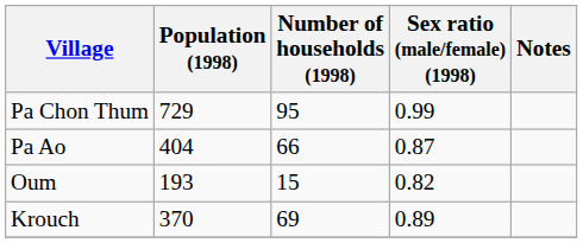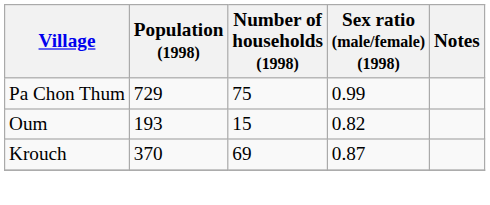 <table class="wikitable">
 <tr>
 <th><a href='#'>Village</a></th>
 <th>Population<br><small>(1998)</small></th>
 <th>Number of<br>households<br><small>(1998)</small></th>
 <th>Sex ratio<br><small>(male/female)</small><br><small>(1998)</small></th>
 <th>Notes</th>
 </tr>
 <tr>
 <td>Pa Chon Thum</td>
 <td>729</td>
-<td>95</td>
+<td>75</td>
 <td>0.99</td>
-<td></td>
-</tr>
-<tr>
-<td>Pa Ao</td>
-<td>404</td>
-<td>66</td>
-<td>0.87</td>
 <td></td>
 </tr>
 <tr>
 <td>Oum</td>
 <td>193</td>
 <td>15</td>
 <td>0.82</td>
 <td></td>
 </tr>
 <tr>
 <td>Krouch</td>
 <td>370</td>
 <td>69</td>
-<td>0.89</td>
+<td>0.87</td>
 <td></td>
 </tr>
 <tr>
 </tr>
 </table>
